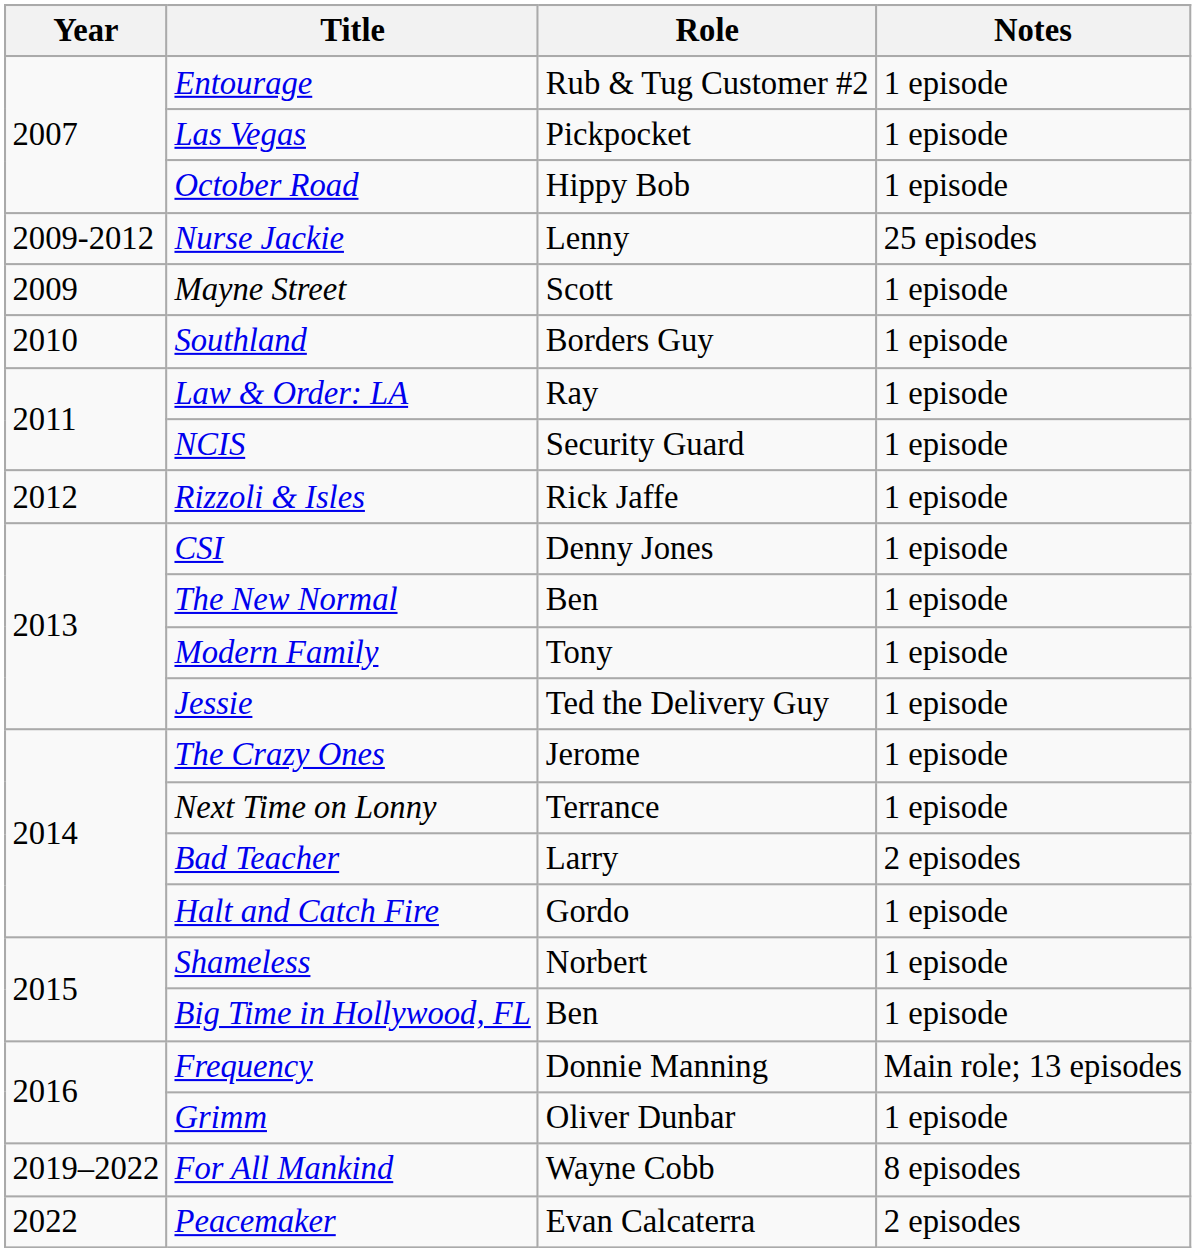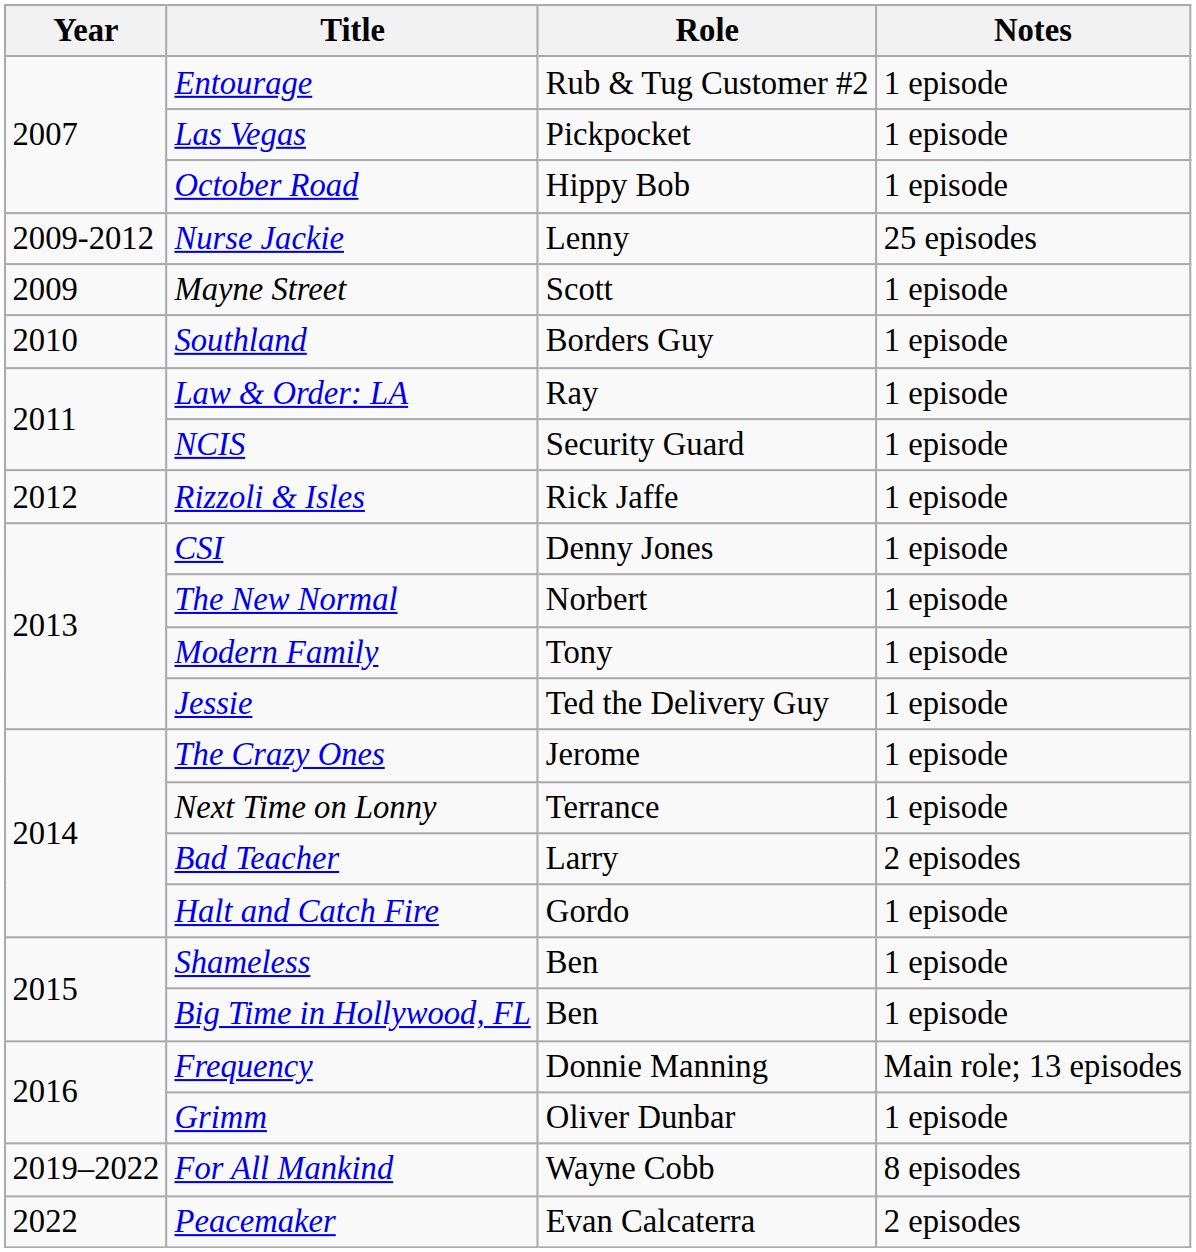 <table class="wikitable sortable">
 <tr>
 <th>Year</th>
 <th>Title</th>
 <th>Role</th>
 <th class="unsortable">Notes</th>
 </tr>
 <tr>
 <td rowspan=3>2007</td>
 <td><em><a href='#'>Entourage</a></em></td>
 <td>Rub & Tug Customer #2</td>
 <td>1 episode</td>
 </tr>
 <tr>
 <td><em><a href='#'>Las Vegas</a></em></td>
 <td>Pickpocket</td>
 <td>1 episode</td>
 </tr>
 <tr>
 <td><em><a href='#'>October Road</a></em></td>
 <td>Hippy Bob</td>
 <td>1 episode</td>
 </tr>
 <tr>
 <td>2009-2012</td>
 <td><em><a href='#'>Nurse Jackie</a></em></td>
 <td>Lenny</td>
 <td>25 episodes</td>
 </tr>
 <tr>
 <td>2009</td>
 <td><em>Mayne Street</em></td>
 <td>Scott</td>
 <td>1 episode</td>
 </tr>
 <tr>
 <td>2010</td>
 <td><em><a href='#'>Southland</a></em></td>
 <td>Borders Guy</td>
 <td>1 episode</td>
 </tr>
 <tr>
 <td rowspan=2>2011</td>
 <td><em><a href='#'>Law & Order: LA</a></em></td>
 <td>Ray</td>
 <td>1 episode</td>
 </tr>
 <tr>
 <td><em><a href='#'>NCIS</a></em></td>
 <td>Security Guard</td>
 <td>1 episode</td>
 </tr>
 <tr>
 <td>2012</td>
 <td><em><a href='#'>Rizzoli & Isles</a></em></td>
 <td>Rick Jaffe</td>
 <td>1 episode</td>
 </tr>
 <tr>
 <td rowspan=4>2013</td>
 <td><em><a href='#'>CSI</a></em></td>
 <td>Denny Jones</td>
 <td>1 episode</td>
 </tr>
 <tr>
 <td><em><a href='#'>The New Normal</a></em></td>
-<td>Ben</td>
+<td>Norbert</td>
 <td>1 episode</td>
 </tr>
 <tr>
 <td><em><a href='#'>Modern Family</a></em></td>
 <td>Tony</td>
 <td>1 episode</td>
 </tr>
 <tr>
 <td><em><a href='#'>Jessie</a></em></td>
 <td>Ted the Delivery Guy</td>
 <td>1 episode</td>
 </tr>
 <tr>
 <td rowspan=4>2014</td>
 <td><em><a href='#'>The Crazy Ones</a></em></td>
 <td>Jerome</td>
 <td>1 episode</td>
 </tr>
 <tr>
 <td><em>Next Time on Lonny</em></td>
 <td>Terrance</td>
 <td>1 episode</td>
 </tr>
 <tr>
 <td><em><a href='#'>Bad Teacher</a></em></td>
 <td>Larry</td>
 <td>2 episodes</td>
 </tr>
 <tr>
 <td><em><a href='#'>Halt and Catch Fire</a></em></td>
 <td>Gordo</td>
 <td>1 episode</td>
 </tr>
 <tr>
 <td rowspan=2>2015</td>
 <td><em><a href='#'>Shameless</a></em></td>
-<td>Norbert</td>
+<td>Ben</td>
 <td>1 episode</td>
 </tr>
 <tr>
 <td><em><a href='#'>Big Time in Hollywood, FL</a></em></td>
 <td>Ben</td>
 <td>1 episode</td>
 </tr>
 <tr>
 <td rowspan=2>2016</td>
 <td><em><a href='#'>Frequency</a></em></td>
 <td>Donnie Manning</td>
 <td>Main role; 13 episodes</td>
 </tr>
 <tr>
 <td><em><a href='#'>Grimm</a></em></td>
 <td>Oliver Dunbar</td>
 <td>1 episode</td>
 </tr>
 <tr>
 <td>2019–2022</td>
 <td><em><a href='#'>For All Mankind</a></em></td>
 <td>Wayne Cobb</td>
 <td>8 episodes</td>
 </tr>
 <tr>
 <td>2022</td>
 <td><em><a href='#'>Peacemaker</a></em></td>
 <td>Evan Calcaterra</td>
 <td>2 episodes</td>
 </tr>
 </table>
